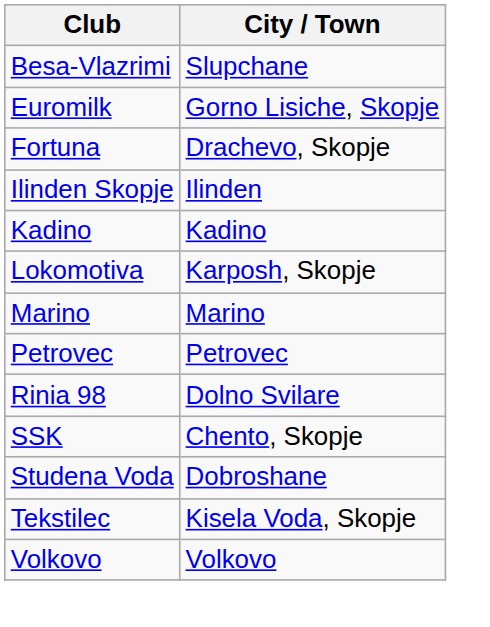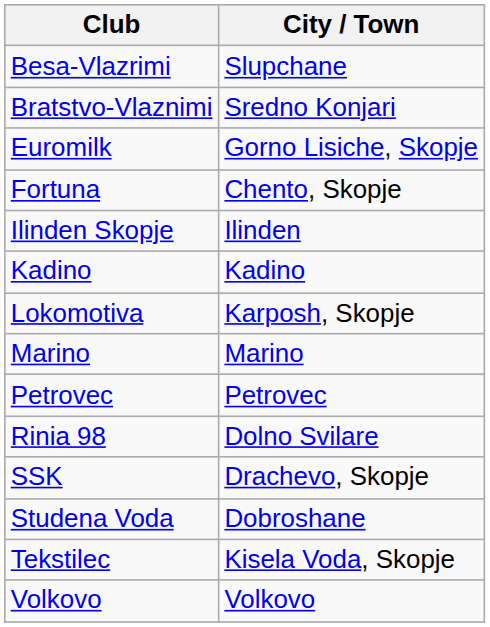 <table class="wikitable sortable">
 <tr>
 <th>Club</th>
 <th>City / Town</th>
 </tr>
 <tr>
 <td><a href='#'>Besa-Vlazrimi</a></td>
 <td><a href='#'>Slupchane</a></td>
 </tr>
 <tr>
+<td><a href='#'>Bratstvo-Vlaznimi</a></td>
+<td><a href='#'>Sredno Konjari</a></td>
+</tr>
+<tr>
 <td><a href='#'>Euromilk</a></td>
 <td><a href='#'>Gorno Lisiche</a>, <a href='#'>Skopje</a></td>
 </tr>
 <tr>
 <td><a href='#'>Fortuna</a></td>
-<td><a href='#'>Drachevo</a>, Skopje</td>
+<td><a href='#'>Chento</a>, Skopje</td>
 </tr>
 <tr>
 <td><a href='#'>Ilinden Skopje</a></td>
 <td><a href='#'>Ilinden</a></td>
 </tr>
 <tr>
 <td><a href='#'>Kadino</a></td>
 <td><a href='#'>Kadino</a></td>
 </tr>
 <tr>
 <td><a href='#'>Lokomotiva</a></td>
 <td><a href='#'>Karposh</a>, Skopje</td>
 </tr>
 <tr>
 <td><a href='#'>Marino</a></td>
 <td><a href='#'>Marino</a></td>
 </tr>
 <tr>
 <td><a href='#'>Petrovec</a></td>
 <td><a href='#'>Petrovec</a></td>
 </tr>
 <tr>
 <td><a href='#'>Rinia 98</a></td>
 <td><a href='#'>Dolno Svilare</a></td>
 </tr>
 <tr>
 <td><a href='#'>SSK</a></td>
-<td><a href='#'>Chento</a>, Skopje</td>
+<td><a href='#'>Drachevo</a>, Skopje</td>
 </tr>
 <tr>
 <td><a href='#'>Studena Voda</a></td>
 <td><a href='#'>Dobroshane</a></td>
 </tr>
 <tr>
 <td><a href='#'>Tekstilec</a></td>
 <td><a href='#'>Kisela Voda</a>, Skopje</td>
 </tr>
 <tr>
 <td><a href='#'>Volkovo</a></td>
 <td><a href='#'>Volkovo</a></td>
 </tr>
 </table>
